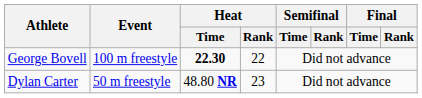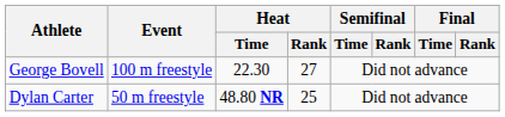 <table class=wikitable style="font-size:90%">
 <tr>
 <th rowspan="2">Athlete</th>
 <th rowspan="2">Event</th>
 <th colspan="2">Heat</th>
 <th colspan="2">Semifinal</th>
 <th colspan="2">Final</th>
 </tr>
 <tr style="font-size:95%">
 <th>Time</th>
 <th>Rank</th>
 <th>Time</th>
 <th>Rank</th>
 <th>Time</th>
 <th>Rank</th>
 </tr>
 <tr align=center>
 <td align=left><a href='#'>George Bovell</a></td>
 <td align=left><a href='#'>100 m freestyle</a></td>
-<td><strong>22.30</strong></td>
-<td>22</td>
+<td>22.30</td>
+<td>27</td>
 <td colspan=4>Did not advance</td>
 </tr>
 <tr align=center>
 <td align=left><a href='#'>Dylan Carter</a></td>
 <td align=left><a href='#'>50 m freestyle</a></td>
 <td>48.80 <strong><a href='#'>NR</a></strong></td>
-<td>23</td>
+<td>25</td>
 <td colspan=4>Did not advance</td>
 </tr>
 </table>
